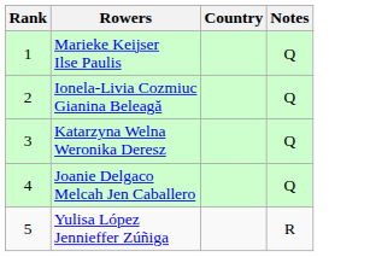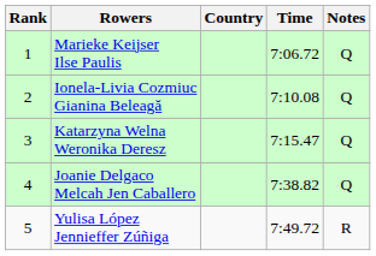 <table class="wikitable" style="text-align:center">
 <tr>
 <th>Rank</th>
 <th>Rowers</th>
 <th>Country</th>
+<th>Time</th>
 <th>Notes</th>
 </tr>
 <tr bgcolor=ccffcc>
 <td>1</td>
 <td align="left"><a href='#'>Marieke Keijser</a><br><a href='#'>Ilse Paulis</a></td>
 <td align="left"></td>
+<td>7:06.72</td>
 <td>Q</td>
 </tr>
 <tr bgcolor=ccffcc>
 <td>2</td>
 <td align="left"><a href='#'>Ionela-Livia Cozmiuc</a><br><a href='#'>Gianina Beleagă</a></td>
 <td align="left"></td>
+<td>7:10.08</td>
 <td>Q</td>
 </tr>
 <tr bgcolor=ccffcc>
 <td>3</td>
 <td align="left"><a href='#'>Katarzyna Welna</a><br><a href='#'>Weronika Deresz</a></td>
 <td align="left"></td>
+<td>7:15.47</td>
 <td>Q</td>
 </tr>
 <tr bgcolor=ccffcc>
 <td>4</td>
 <td align="left"><a href='#'>Joanie Delgaco</a><br><a href='#'>Melcah Jen Caballero</a></td>
 <td align="left"></td>
+<td>7:38.82</td>
 <td>Q</td>
 </tr>
 <tr>
 <td>5</td>
 <td align="left"><a href='#'>Yulisa López</a><br><a href='#'>Jennieffer Zúñiga</a></td>
 <td align="left"></td>
+<td>7:49.72</td>
 <td>R</td>
 </tr>
 </table>
